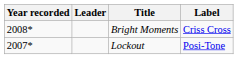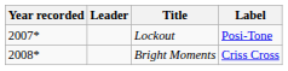 <table class="wikitable sortable">
 <tr>
 <th>Year recorded</th>
 <th>Leader</th>
 <th>Title</th>
 <th>Label</th>
 </tr>
 <tr>
+<td>2007*</td>
+<td></td>
+<td><em>Lockout</em></td>
+<td><a href='#'>Posi-Tone</a></td>
+</tr>
+<tr>
 <td>2008*</td>
 <td></td>
 <td><em>Bright Moments</em></td>
 <td><a href='#'>Criss Cross</a></td>
 </tr>
-<tr>
-<td>2007*</td>
-<td></td>
-<td><em>Lockout</em></td>
-<td><a href='#'>Posi-Tone</a></td>
-</tr>
 </table>
